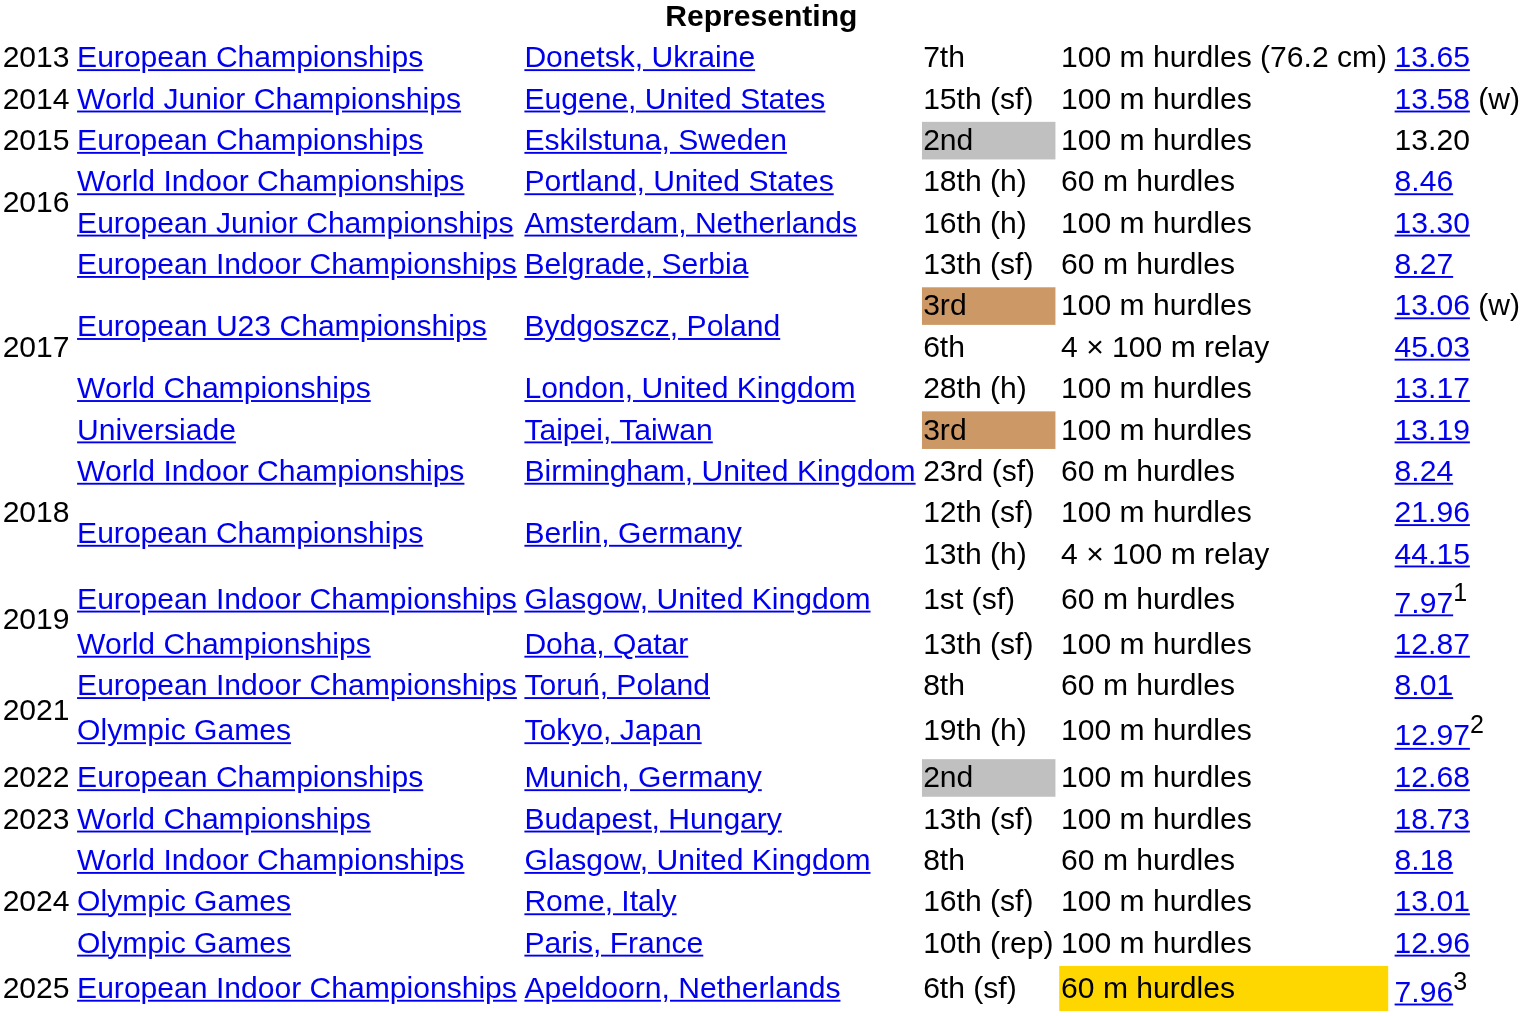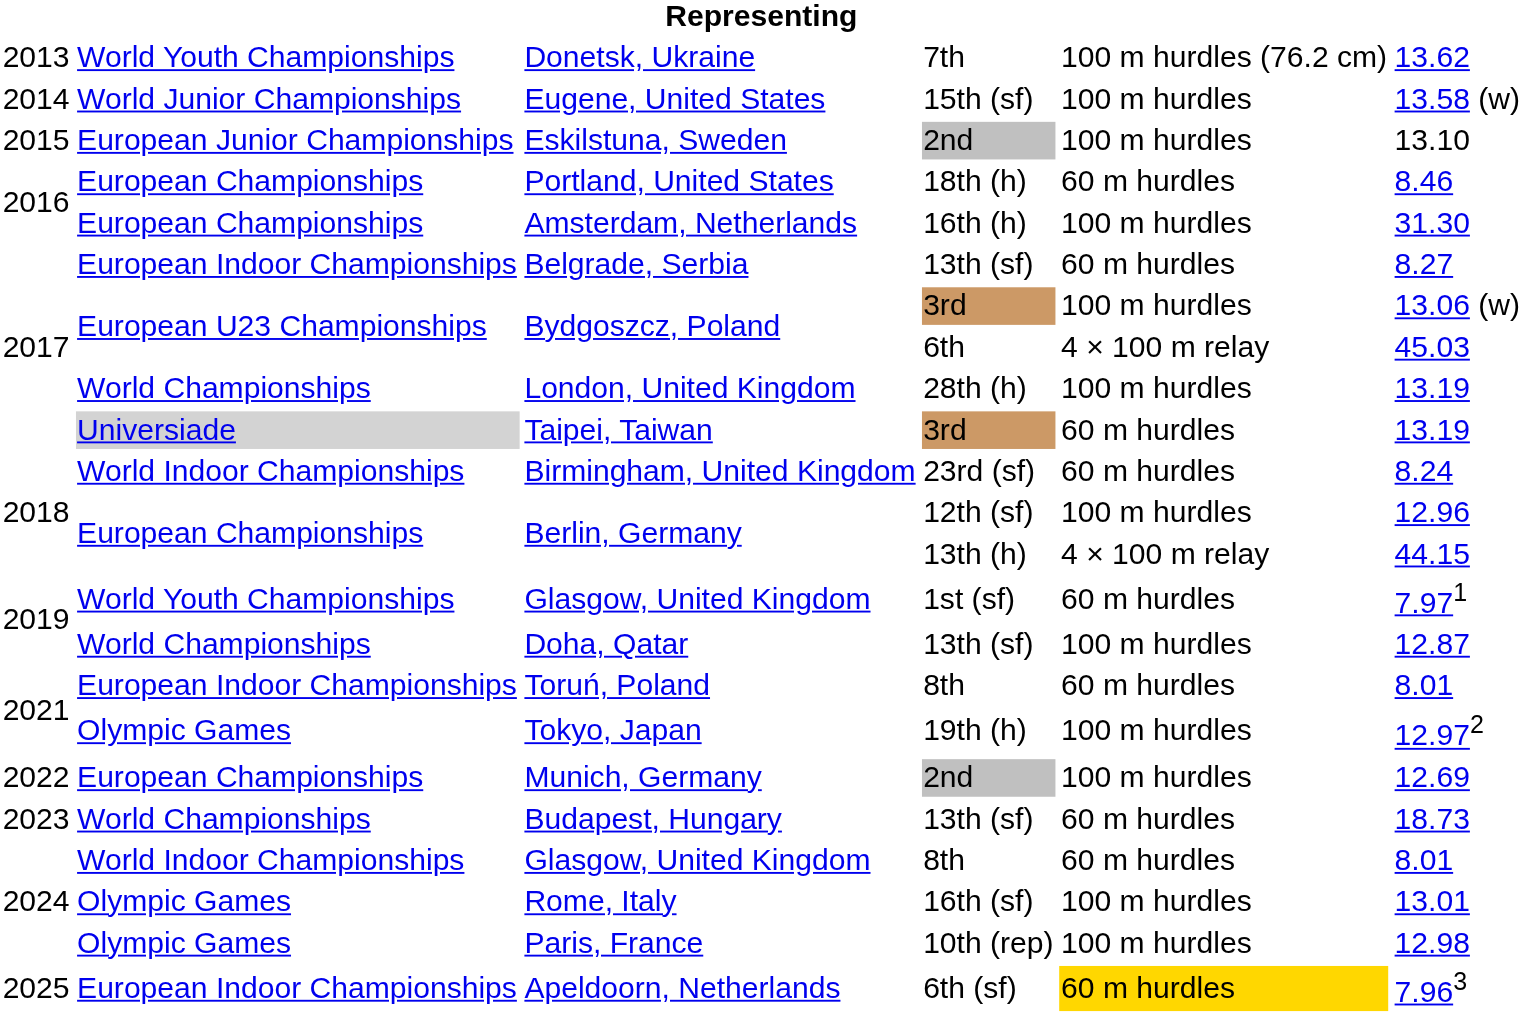 <table>
 <tr>
 <th colspan="6">Representing </th>
 </tr>
 <tr>
 <td>2013</td>
-<td><a href='#'>European Championships</a></td>
+<td><a href='#'>World Youth Championships</a></td>
 <td><a href='#'>Donetsk, Ukraine</a></td>
 <td>7th</td>
 <td>100 m hurdles (76.2 cm)</td>
-<td><a href='#'>13.65</a></td>
+<td><a href='#'>13.62</a></td>
 </tr>
 <tr>
 <td>2014</td>
 <td><a href='#'>World Junior Championships</a></td>
 <td><a href='#'>Eugene, United States</a></td>
 <td>15th (sf)</td>
 <td>100 m hurdles</td>
 <td><a href='#'>13.58</a> (w)</td>
 </tr>
 <tr>
 <td>2015</td>
-<td><a href='#'>European Championships</a></td>
+<td><a href='#'>European Junior Championships</a></td>
 <td><a href='#'>Eskilstuna, Sweden</a></td>
 <td bgcolor=silver>2nd</td>
 <td>100 m hurdles</td>
-<td>13.20</td>
+<td>13.10</td>
 </tr>
 <tr>
 <td rowspan=2>2016</td>
-<td><a href='#'>World Indoor Championships</a></td>
+<td><a href='#'>European Championships</a></td>
 <td><a href='#'>Portland, United States</a></td>
 <td>18th (h)</td>
 <td>60 m hurdles</td>
 <td><a href='#'>8.46</a></td>
 </tr>
 <tr>
-<td><a href='#'>European Junior Championships</a></td>
+<td><a href='#'>European Championships</a></td>
 <td><a href='#'>Amsterdam, Netherlands</a></td>
 <td>16th (h)</td>
 <td>100 m hurdles</td>
-<td><a href='#'>13.30</a></td>
+<td><a href='#'>31.30</a></td>
 </tr>
 <tr>
 <td rowspan=5>2017</td>
 <td><a href='#'>European Indoor Championships</a></td>
 <td><a href='#'>Belgrade, Serbia</a></td>
 <td>13th (sf)</td>
 <td>60 m hurdles</td>
 <td><a href='#'>8.27</a></td>
 </tr>
 <tr>
 <td rowspan=2><a href='#'>European U23 Championships</a></td>
 <td rowspan=2><a href='#'>Bydgoszcz, Poland</a></td>
 <td bgcolor=cc9966>3rd</td>
 <td>100 m hurdles</td>
 <td><a href='#'>13.06</a> (w)</td>
 </tr>
 <tr>
 <td>6th</td>
 <td>4 × 100 m relay</td>
 <td><a href='#'>45.03</a></td>
 </tr>
 <tr>
 <td><a href='#'>World Championships</a></td>
 <td><a href='#'>London, United Kingdom</a></td>
 <td>28th (h)</td>
 <td>100 m hurdles</td>
-<td><a href='#'>13.17</a></td>
+<td><a href='#'>13.19</a></td>
 </tr>
 <tr>
-<td><a href='#'>Universiade</a></td>
+<td style="background: lightgrey;"><a href='#'>Universiade</a></td>
 <td><a href='#'>Taipei, Taiwan</a></td>
 <td bgcolor=cc9966>3rd</td>
-<td>100 m hurdles</td>
+<td>60 m hurdles</td>
 <td><a href='#'>13.19</a></td>
 </tr>
 <tr>
 <td rowspan=3>2018</td>
 <td><a href='#'>World Indoor Championships</a></td>
 <td><a href='#'>Birmingham, United Kingdom</a></td>
 <td>23rd (sf)</td>
 <td>60 m hurdles</td>
 <td><a href='#'>8.24</a></td>
 </tr>
 <tr>
 <td rowspan=2><a href='#'>European Championships</a></td>
 <td rowspan=2><a href='#'>Berlin, Germany</a></td>
 <td>12th (sf)</td>
 <td>100 m hurdles</td>
-<td><a href='#'>21.96</a></td>
+<td><a href='#'>12.96</a></td>
 </tr>
 <tr>
 <td>13th (h)</td>
 <td>4 × 100 m relay</td>
 <td><a href='#'>44.15</a></td>
 </tr>
 <tr>
 <td rowspan=2>2019</td>
-<td><a href='#'>European Indoor Championships</a></td>
+<td><a href='#'>World Youth Championships</a></td>
 <td><a href='#'>Glasgow, United Kingdom</a></td>
 <td>1st (sf)</td>
 <td>60 m hurdles</td>
 <td><a href='#'>7.97</a><sup>1</sup></td>
 </tr>
 <tr>
 <td><a href='#'>World Championships</a></td>
 <td><a href='#'>Doha, Qatar</a></td>
 <td>13th (sf)</td>
 <td>100 m hurdles</td>
 <td><a href='#'>12.87</a></td>
 </tr>
 <tr>
 <td rowspan=2>2021</td>
 <td><a href='#'>European Indoor Championships</a></td>
 <td><a href='#'>Toruń, Poland</a></td>
 <td>8th</td>
 <td>60 m hurdles</td>
 <td><a href='#'>8.01</a></td>
 </tr>
 <tr>
 <td><a href='#'>Olympic Games</a></td>
 <td><a href='#'>Tokyo, Japan</a></td>
 <td>19th (h)</td>
 <td>100 m hurdles</td>
 <td><a href='#'>12.97</a><sup>2</sup></td>
 </tr>
 <tr>
 <td>2022</td>
 <td><a href='#'>European Championships</a></td>
 <td><a href='#'>Munich, Germany</a></td>
 <td bgcolor=silver>2nd</td>
 <td>100 m hurdles</td>
-<td><a href='#'>12.68</a></td>
+<td><a href='#'>12.69</a></td>
 </tr>
 <tr>
 <td>2023</td>
 <td><a href='#'>World Championships</a></td>
 <td><a href='#'>Budapest, Hungary</a></td>
 <td>13th (sf)</td>
-<td>100 m hurdles</td>
+<td>60 m hurdles</td>
 <td><a href='#'>18.73</a></td>
 </tr>
 <tr>
 <td rowspan=3>2024</td>
 <td><a href='#'>World Indoor Championships</a></td>
 <td><a href='#'>Glasgow, United Kingdom</a></td>
 <td>8th</td>
 <td>60 m hurdles</td>
-<td><a href='#'>8.18</a></td>
+<td><a href='#'>8.01</a></td>
 </tr>
 <tr>
 <td><a href='#'>Olympic Games</a></td>
 <td><a href='#'>Rome, Italy</a></td>
 <td>16th (sf)</td>
 <td>100 m hurdles</td>
 <td><a href='#'>13.01</a></td>
 </tr>
 <tr>
 <td><a href='#'>Olympic Games</a></td>
 <td><a href='#'>Paris, France</a></td>
 <td>10th (rep)</td>
 <td>100 m hurdles</td>
-<td><a href='#'>12.96</a></td>
+<td><a href='#'>12.98</a></td>
 </tr>
 <tr>
 <td>2025</td>
 <td><a href='#'>European  Indoor Championships</a></td>
 <td><a href='#'>Apeldoorn, Netherlands</a></td>
 <td>6th (sf)</td>
 <td style="background: gold;">60 m hurdles</td>
 <td><a href='#'>7.96</a><sup>3</sup></td>
 </tr>
 </table>
